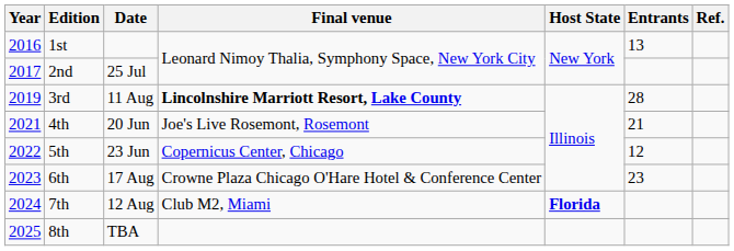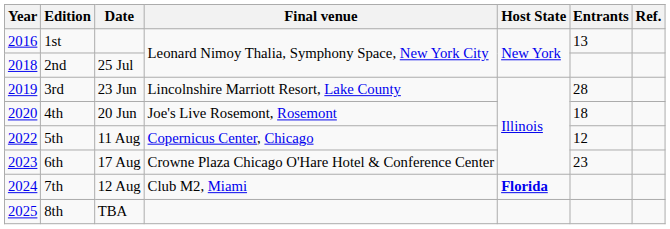 <table class="wikitable defaultcenter col3left col4left" style="font-size: 95%">
 <tr>
 <th>Year</th>
 <th>Edition</th>
 <th>Date</th>
 <th>Final venue</th>
 <th>Host State</th>
 <th>Entrants</th>
 <th>Ref.</th>
 </tr>
 <tr>
 <td><a href='#'>2016</a></td>
 <td>1st</td>
 <td></td>
 <td rowspan=2>Leonard Nimoy Thalia, Symphony Space, <a href='#'>New York City</a></td>
 <td rowspan=2><a href='#'>New York</a></td>
 <td>13</td>
 <td></td>
 </tr>
 <tr>
-<td><a href='#'>2017</a></td>
+<td><a href='#'>2018</a></td>
 <td>2nd</td>
 <td>25 Jul</td>
 <td></td>
 <td></td>
 </tr>
 <tr>
 <td><a href='#'>2019</a></td>
 <td>3rd</td>
-<td>11 Aug</td>
-<td><strong>Lincolnshire Marriott Resort, <a href='#'>Lake County</a></strong></td>
+<td>23 Jun</td>
+<td>Lincolnshire Marriott Resort, <a href='#'>Lake County</a></td>
 <td rowspan=4><a href='#'>Illinois</a></td>
 <td>28</td>
 <td></td>
 </tr>
 <tr>
-<td><a href='#'>2021</a></td>
+<td><a href='#'>2020</a></td>
 <td>4th</td>
 <td>20 Jun</td>
 <td>Joe's Live Rosemont, <a href='#'>Rosemont</a></td>
-<td>21</td>
+<td>18</td>
 <td></td>
 </tr>
 <tr>
 <td><a href='#'>2022</a></td>
 <td>5th</td>
-<td>23 Jun</td>
+<td>11 Aug</td>
 <td><a href='#'>Copernicus Center</a>, <a href='#'>Chicago</a></td>
 <td>12</td>
 <td></td>
 </tr>
 <tr>
 <td><a href='#'>2023</a></td>
 <td>6th</td>
 <td>17 Aug</td>
 <td>Crowne Plaza Chicago O'Hare Hotel & Conference Center</td>
 <td>23</td>
 <td></td>
 </tr>
 <tr>
 <td><a href='#'>2024</a></td>
 <td>7th</td>
 <td>12 Aug</td>
 <td>Club M2, <a href='#'>Miami</a></td>
 <td><strong><a href='#'>Florida</a></strong></td>
 <td></td>
 <td></td>
 </tr>
 <tr>
 <td><a href='#'>2025</a></td>
 <td>8th</td>
 <td>TBA</td>
 <td></td>
 <td></td>
 <td></td>
 <td></td>
 </tr>
 </table>
